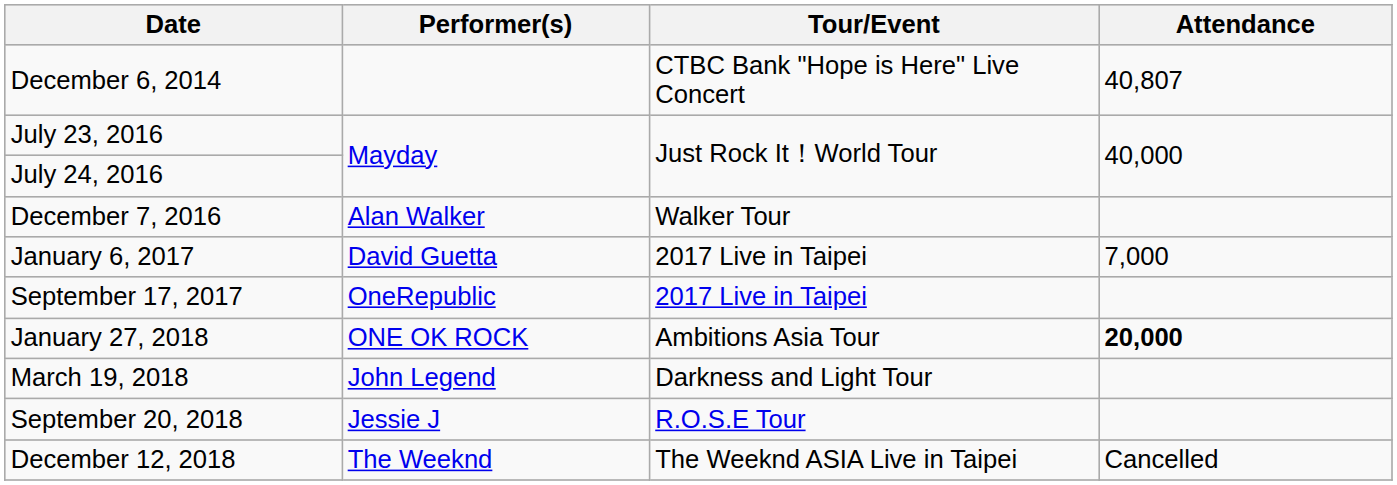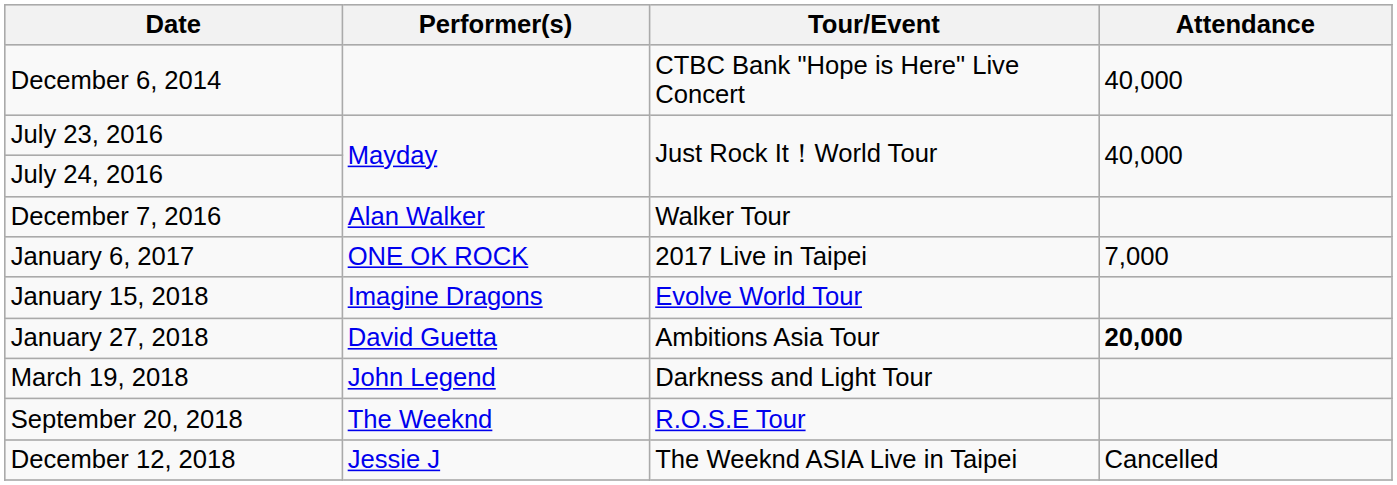 <table class="wikitable" style=font-size:100% style="text-align:center">
 <tr>
 <th width=12%>Date</th>
 <th width=10%>Performer(s)</th>
 <th width=16%>Tour/Event</th>
 <th width=10%>Attendance</th>
 </tr>
 <tr>
 <td>December 6, 2014</td>
 <td></td>
 <td>CTBC Bank "Hope is Here" Live Concert</td>
-<td>40,807</td>
+<td>40,000</td>
 </tr>
 <tr>
 <td>July 23, 2016</td>
 <td rowspan="2"><a href='#'>Mayday</a></td>
 <td rowspan="2">Just Rock It！World Tour</td>
 <td rowspan="2">40,000</td>
 </tr>
 <tr>
 <td>July 24, 2016</td>
 </tr>
 <tr>
 <td>December 7, 2016</td>
 <td><a href='#'>Alan Walker</a></td>
 <td>Walker Tour</td>
 <td></td>
 </tr>
 <tr>
 <td>January 6, 2017</td>
-<td><a href='#'>David Guetta</a></td>
+<td><a href='#'>ONE OK ROCK</a></td>
 <td>2017 Live in Taipei</td>
 <td>7,000</td>
 </tr>
 <tr>
-<td>September 17, 2017</td>
-<td><a href='#'>OneRepublic</a></td>
-<td><a href='#'>2017 Live in Taipei</a></td>
+<td>January 15, 2018</td>
+<td><a href='#'>Imagine Dragons</a></td>
+<td><a href='#'>Evolve World Tour</a></td>
 <td></td>
 </tr>
 <tr>
 <td>January 27, 2018</td>
-<td><a href='#'>ONE OK ROCK</a></td>
+<td><a href='#'>David Guetta</a></td>
 <td>Ambitions Asia Tour</td>
 <td><strong>20,000</strong></td>
 </tr>
 <tr>
 <td>March 19, 2018</td>
 <td><a href='#'>John Legend</a></td>
 <td>Darkness and Light Tour</td>
 <td></td>
 </tr>
 <tr>
 <td>September  20, 2018</td>
-<td><a href='#'>Jessie J</a></td>
+<td><a href='#'>The Weeknd</a></td>
 <td><a href='#'>R.O.S.E Tour</a></td>
 <td></td>
 </tr>
 <tr>
 <td>December 12, 2018</td>
-<td><a href='#'>The Weeknd</a></td>
+<td><a href='#'>Jessie J</a></td>
 <td>The Weeknd ASIA Live in Taipei</td>
 <td>Cancelled</td>
 </tr>
 </table>
